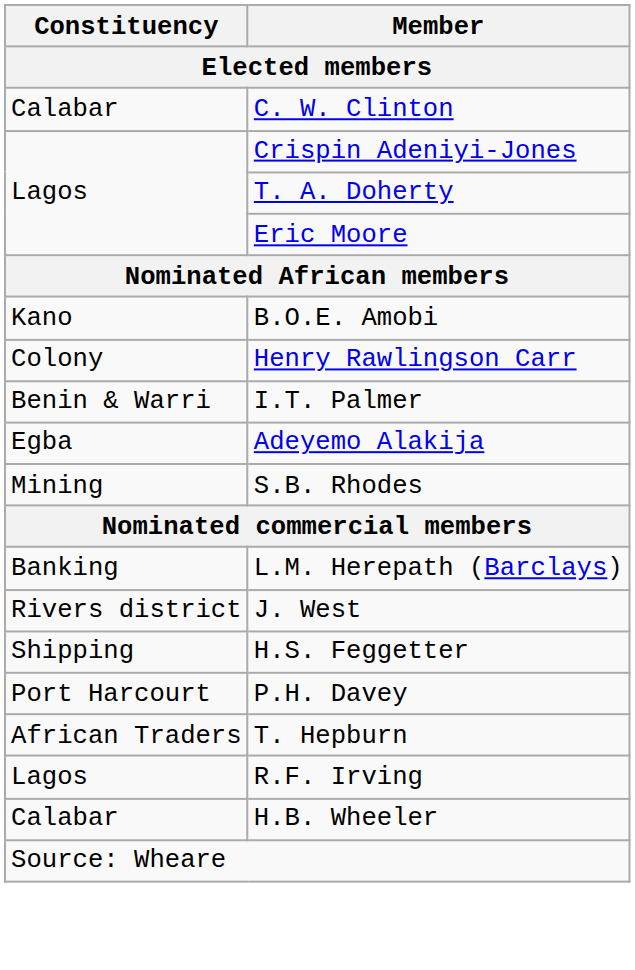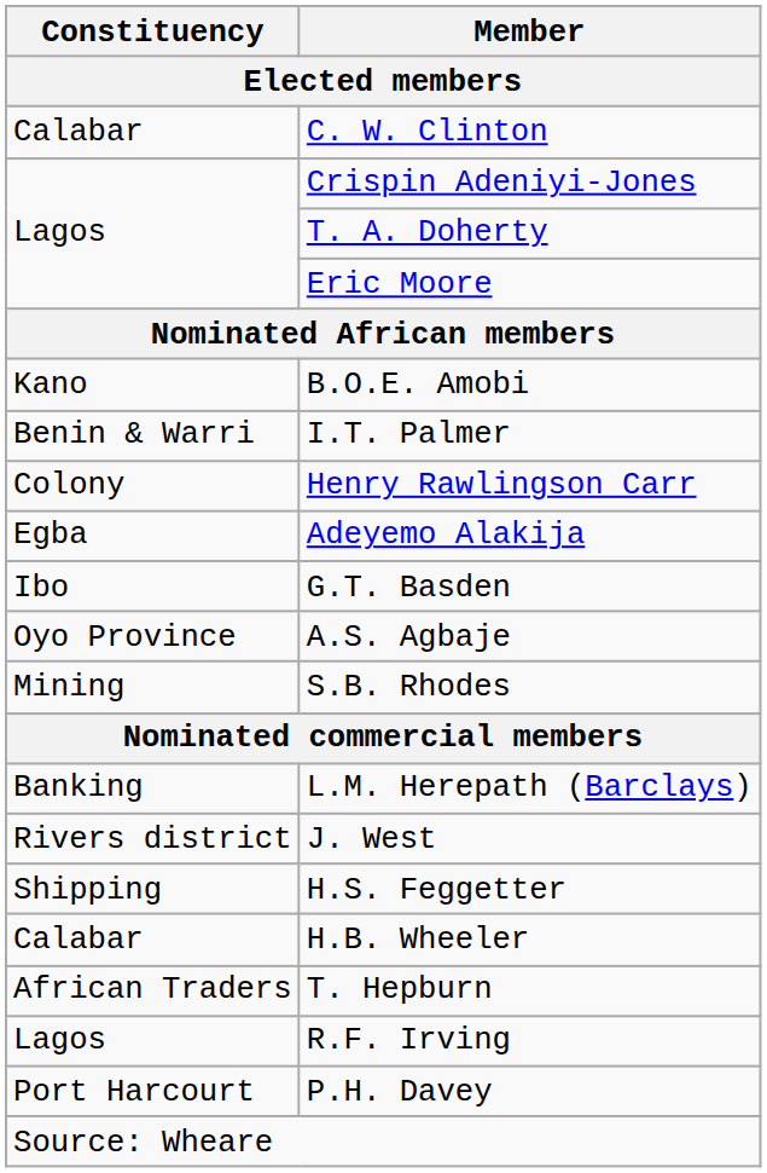 <table class=wikitable>
 <tr>
 <th>Constituency</th>
 <th>Member</th>
 </tr>
 <tr>
 <th colspan=2>Elected members</th>
 </tr>
 <tr>
 <td>Calabar</td>
 <td><a href='#'>C. W. Clinton</a></td>
 </tr>
 <tr>
 <td rowspan=3>Lagos</td>
 <td><a href='#'>Crispin Adeniyi-Jones</a></td>
 </tr>
 <tr>
 <td><a href='#'>T. A. Doherty</a></td>
 </tr>
 <tr>
 <td><a href='#'>Eric Moore</a></td>
 </tr>
 <tr>
 <th colspan=2>Nominated African members</th>
 </tr>
 <tr>
 <td>Kano</td>
 <td>B.O.E. Amobi</td>
 </tr>
 <tr>
+<td>Benin & Warri</td>
+<td>I.T. Palmer</td>
+</tr>
+<tr>
 <td>Colony</td>
 <td><a href='#'>Henry Rawlingson Carr</a></td>
 </tr>
 <tr>
-<td>Benin & Warri</td>
-<td>I.T. Palmer</td>
+<td>Egba</td>
+<td><a href='#'>Adeyemo Alakija</a></td>
 </tr>
 <tr>
-<td>Egba</td>
-<td><a href='#'>Adeyemo Alakija</a></td>
+<td>Ibo</td>
+<td>G.T. Basden</td>
+</tr>
+<tr>
+<td>Oyo Province</td>
+<td>A.S. Agbaje</td>
 </tr>
 <tr>
 <td>Mining</td>
 <td>S.B. Rhodes</td>
 </tr>
 <tr>
 <th colspan=2>Nominated commercial members</th>
 </tr>
 <tr>
 <td>Banking</td>
 <td>L.M. Herepath (<a href='#'>Barclays</a>)</td>
 </tr>
 <tr>
 <td>Rivers district</td>
 <td>J. West</td>
 </tr>
 <tr>
 <td>Shipping</td>
 <td>H.S. Feggetter</td>
 </tr>
 <tr>
-<td>Port Harcourt</td>
-<td>P.H. Davey</td>
+<td>Calabar</td>
+<td>H.B. Wheeler</td>
 </tr>
 <tr>
 <td>African Traders</td>
 <td>T. Hepburn</td>
 </tr>
 <tr>
 <td>Lagos</td>
 <td>R.F. Irving</td>
 </tr>
 <tr>
-<td>Calabar</td>
-<td>H.B. Wheeler</td>
+<td>Port Harcourt</td>
+<td>P.H. Davey</td>
 </tr>
 <tr>
 <td colspan=2>Source: Wheare</td>
 </tr>
 </table>
